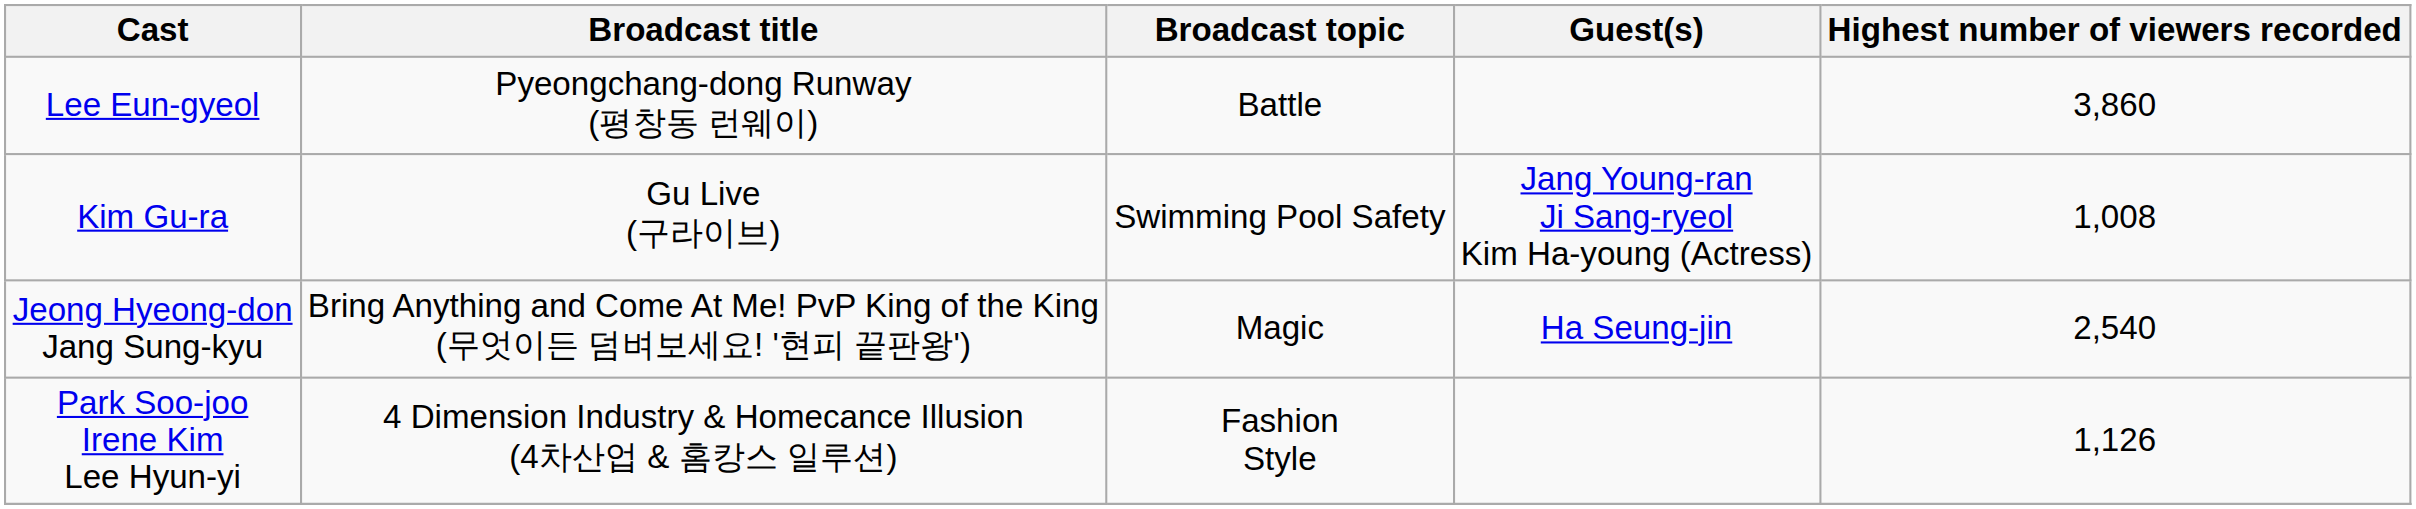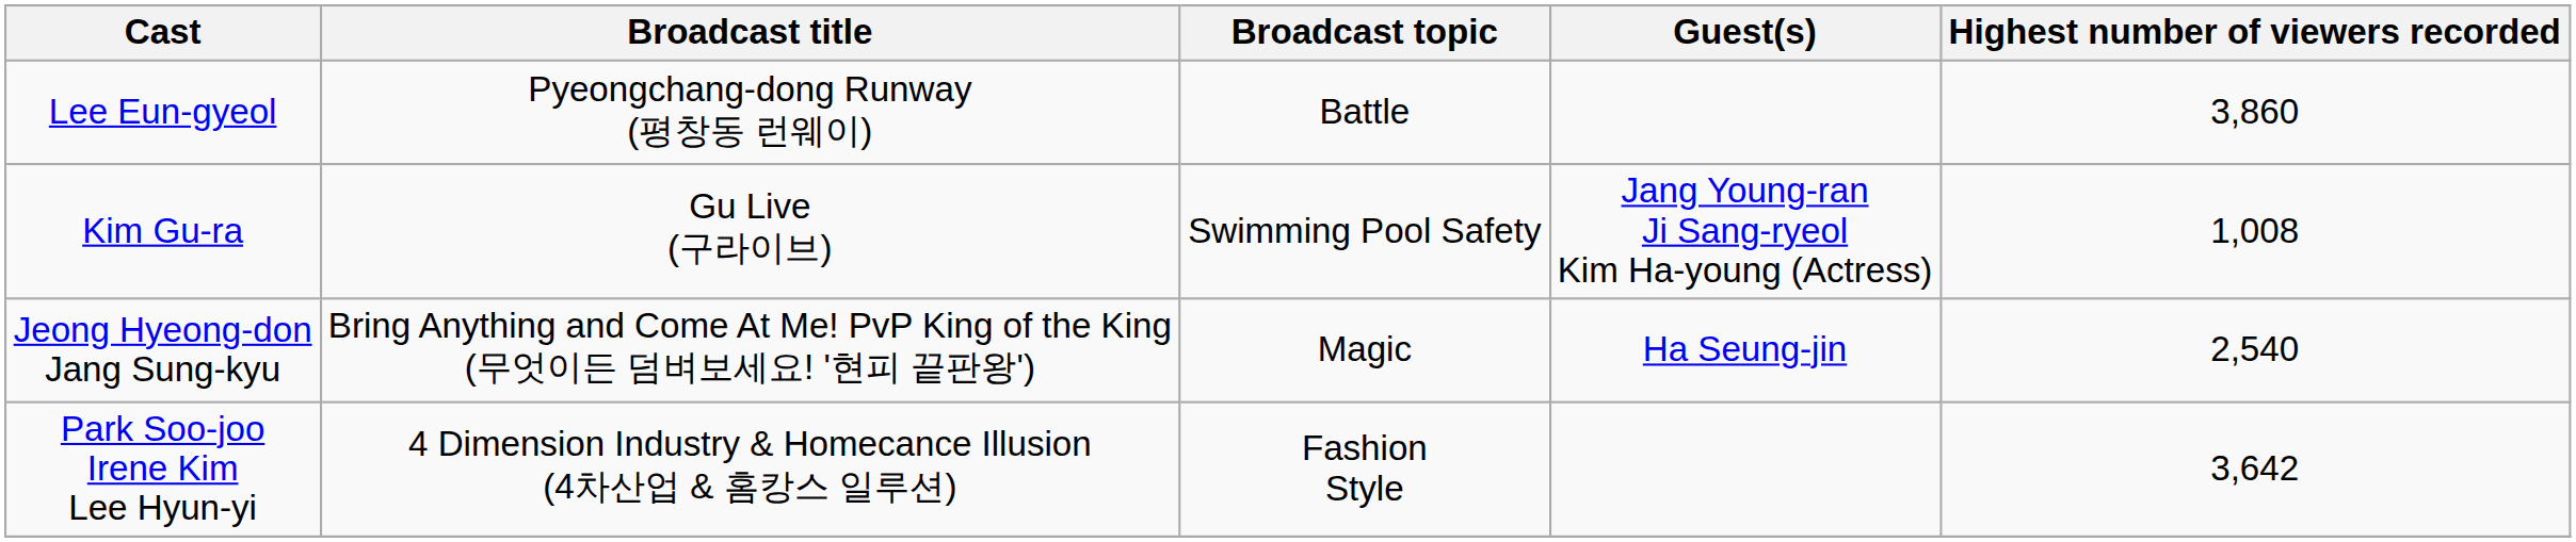 <table class="wikitable" style="text-align:center">
 <tr>
 <th>Cast</th>
 <th>Broadcast title</th>
 <th>Broadcast topic</th>
 <th>Guest(s)</th>
 <th>Highest number of viewers recorded</th>
 </tr>
 <tr>
 <td><a href='#'>Lee Eun-gyeol</a></td>
 <td>Pyeongchang-dong Runway<br>(평창동 런웨이)</td>
 <td>Battle</td>
 <td></td>
 <td>3,860</td>
 </tr>
 <tr>
 <td><a href='#'>Kim Gu-ra</a></td>
 <td>Gu Live<br>(구라이브)</td>
 <td>Swimming Pool Safety</td>
 <td><a href='#'>Jang Young-ran</a><br><a href='#'>Ji Sang-ryeol</a><br>Kim Ha-young (Actress)</td>
 <td>1,008</td>
 </tr>
 <tr>
 <td><a href='#'>Jeong Hyeong-don</a><br>Jang Sung-kyu</td>
 <td>Bring Anything and Come At Me! PvP King of the King<br>(무엇이든 덤벼보세요! '현피 끝판왕')</td>
 <td>Magic</td>
 <td><a href='#'>Ha Seung-jin</a></td>
 <td>2,540</td>
 </tr>
 <tr>
 <td><a href='#'>Park Soo-joo</a><br><a href='#'>Irene Kim</a><br>Lee Hyun-yi</td>
 <td>4 Dimension Industry & Homecance Illusion<br>(4차산업 & 홈캉스 일루션)</td>
 <td>Fashion<br>Style</td>
 <td></td>
-<td>1,126</td>
+<td>3,642</td>
 </tr>
 <tr>
 </tr>
 </table>
